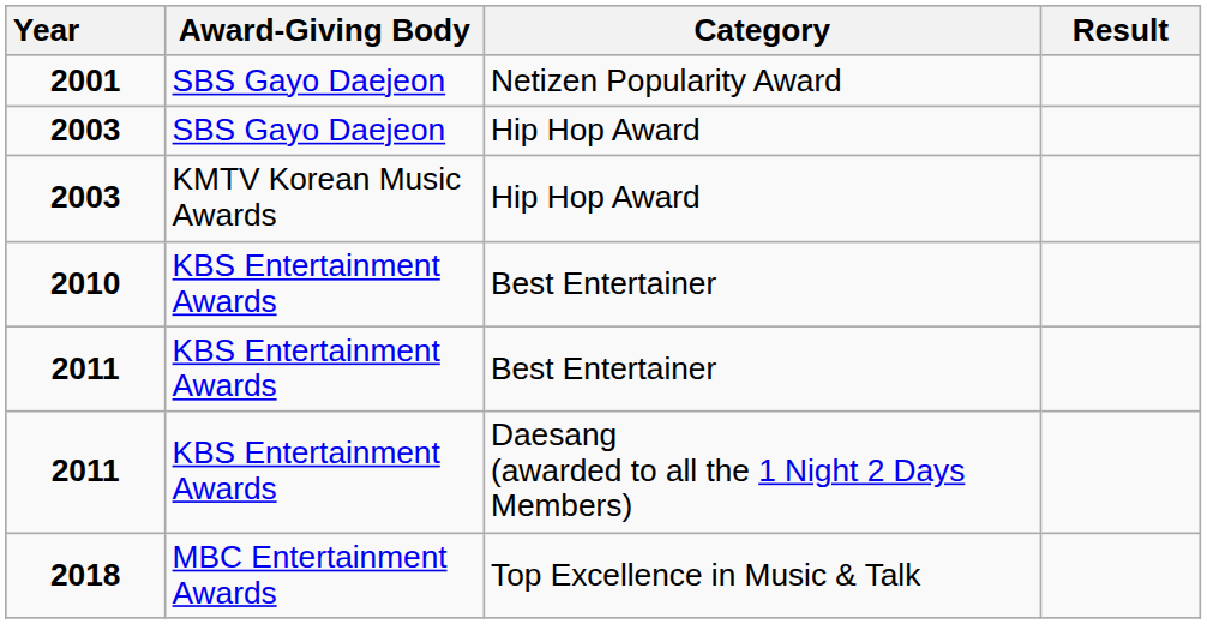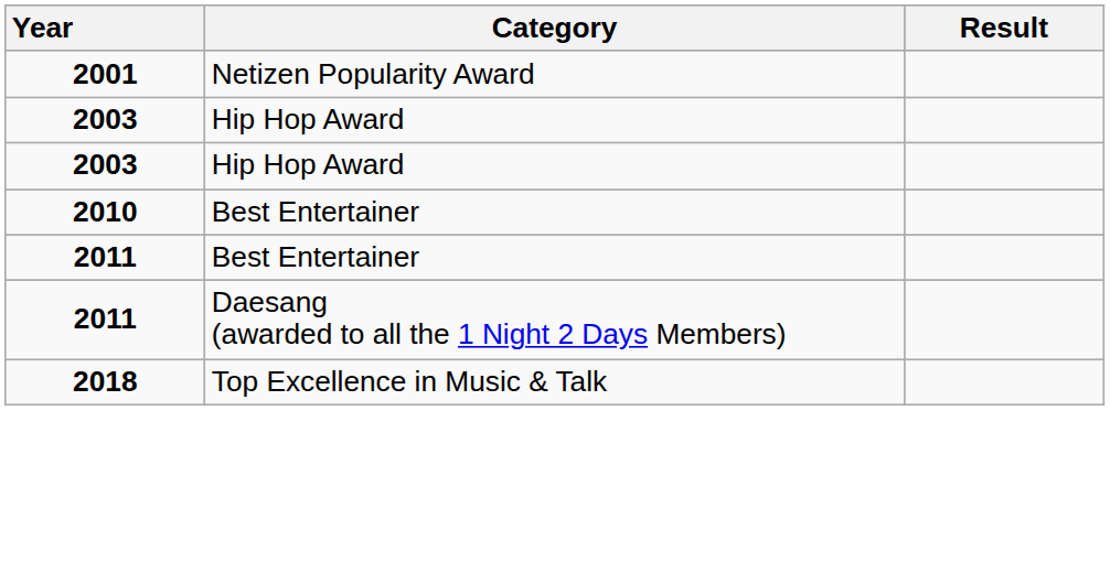 <table class="wikitable">
 <tr>
 <th style="text-align:left; width:10%;">Year</th>
-<th style="width:20%;">Award-Giving Body</th>
 <th style="width:35%;">Category</th>
 <th style="width:10%;">Result</th>
 </tr>
 <tr>
 <td style="text-align:center;"><strong>2001</strong></td>
-<td align="left"><a href='#'>SBS Gayo Daejeon</a></td>
 <td>Netizen Popularity Award</td>
 <td></td>
 </tr>
 <tr>
 <td style="text-align:center;"><strong>2003</strong></td>
-<td align="left"><a href='#'>SBS Gayo Daejeon</a></td>
 <td>Hip Hop Award</td>
 <td></td>
 </tr>
 <tr>
 <td style="text-align:center;"><strong>2003</strong></td>
-<td align="left">KMTV Korean Music Awards</td>
 <td>Hip Hop Award</td>
 <td></td>
 </tr>
 <tr>
 <td style="text-align:center;"><strong>2010</strong></td>
-<td align="left"><a href='#'>KBS Entertainment Awards</a></td>
 <td>Best Entertainer</td>
 <td></td>
 </tr>
 <tr>
 <td style="text-align:center;"><strong>2011</strong></td>
-<td align="left"><a href='#'>KBS Entertainment Awards</a></td>
 <td>Best Entertainer</td>
 <td></td>
 </tr>
 <tr>
 <td style="text-align:center;"><strong>2011</strong></td>
-<td align="left"><a href='#'>KBS Entertainment Awards</a></td>
 <td>Daesang <br>(awarded to all the <a href='#'>1 Night 2 Days</a> Members)</td>
 <td></td>
 </tr>
 <tr>
 <td style="text-align:center;"><strong>2018</strong></td>
-<td align="left"><a href='#'>MBC Entertainment Awards</a></td>
 <td>Top Excellence in Music & Talk</td>
 <td></td>
 </tr>
 </table>
